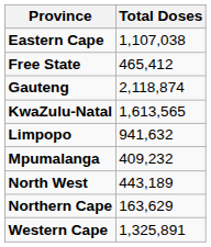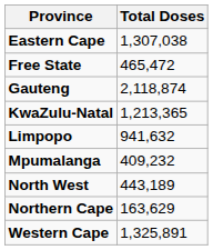 <table class="wikitable">
 <tr>
 <th>Province</th>
 <th>Total Doses</th>
 </tr>
 <tr>
 <td><strong>Eastern  Cape</strong></td>
-<td>1,107,038</td>
+<td>1,307,038</td>
 </tr>
 <tr>
 <td><strong>Free State</strong></td>
-<td>465,412</td>
+<td>465,472</td>
 </tr>
 <tr>
 <td><strong>Gauteng</strong></td>
 <td>2,118,874</td>
 </tr>
 <tr>
 <td><strong>KwaZulu-Natal</strong></td>
-<td>1,613,565</td>
+<td>1,213,365</td>
 </tr>
 <tr>
 <td><strong>Limpopo</strong></td>
 <td>941,632</td>
 </tr>
 <tr>
 <td><strong>Mpumalanga</strong></td>
 <td>409,232</td>
 </tr>
 <tr>
 <td><strong>North West</strong></td>
 <td>443,189</td>
 </tr>
 <tr>
 <td><strong>Northern Cape</strong></td>
 <td>163,629</td>
 </tr>
 <tr>
 <td><strong>Western Cape</strong></td>
 <td>1,325,891</td>
 </tr>
 </table>
